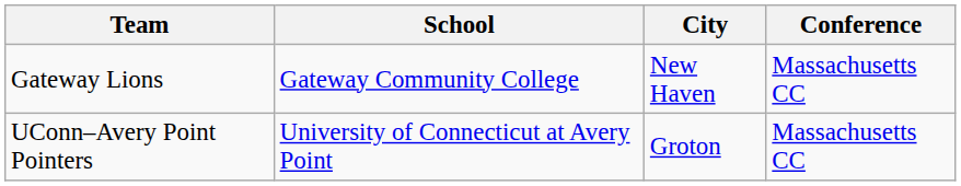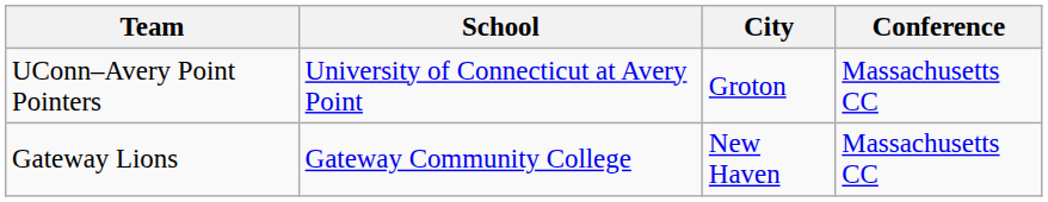 <table class="sortable wikitable">
 <tr>
 <th>Team</th>
 <th>School</th>
 <th>City</th>
 <th>Conference</th>
 </tr>
 <tr>
+<td>UConn–Avery Point Pointers</td>
+<td><a href='#'>University of Connecticut at Avery Point</a></td>
+<td><a href='#'>Groton</a></td>
+<td><a href='#'>Massachusetts CC</a></td>
+</tr>
+<tr>
 <td>Gateway Lions</td>
 <td><a href='#'>Gateway Community College</a></td>
 <td><a href='#'>New Haven</a></td>
 <td><a href='#'>Massachusetts CC</a></td>
 </tr>
-<tr>
-<td>UConn–Avery Point Pointers</td>
-<td><a href='#'>University of Connecticut at Avery Point</a></td>
-<td><a href='#'>Groton</a></td>
-<td><a href='#'>Massachusetts CC</a></td>
-</tr>
 </table>
